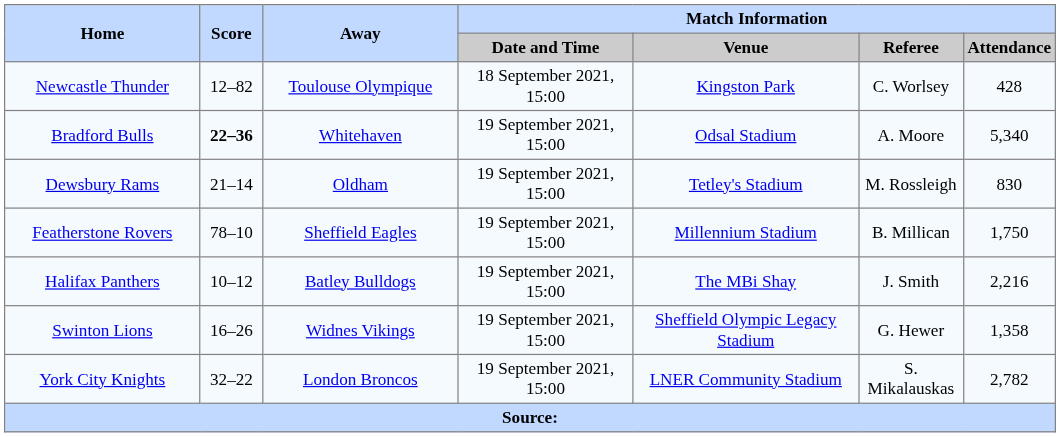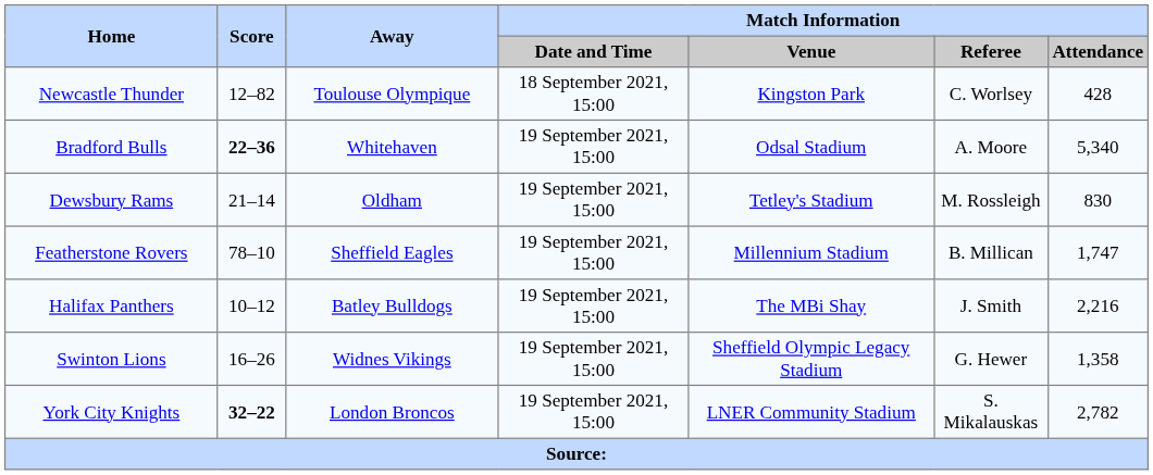 <table border=1 style="border-collapse:collapse; font-size:90%; text-align:center;" cellpadding=3 cellspacing=0 width=100%>
 <tr style="background:#c1d8ff;">
 <th scope="col" rowspan=2 width=19%>Home</th>
 <th scope="col" rowspan=2 width=6%>Score</th>
 <th scope="col" rowspan=2 width=19%>Away</th>
 <th colspan=6>Match Information</th>
 </tr>
 <tr style="background:#cccccc;">
 <th scope="col" width=17%>Date and Time</th>
 <th scope="col" width=22%>Venue</th>
 <th scope="col" width=10%>Referee</th>
 <th scope="col" width=7%>Attendance</th>
 </tr>
 <tr style="background:#f5faff;">
 <td> <a href='#'>Newcastle Thunder</a></td>
 <td>12–82</td>
 <td> <a href='#'>Toulouse Olympique</a></td>
 <td>18 September 2021, 15:00</td>
 <td><a href='#'>Kingston Park</a></td>
 <td>C. Worlsey</td>
 <td>428</td>
 </tr>
 <tr style="background:#f5faff;">
 <td> <a href='#'>Bradford Bulls</a></td>
 <td><strong>22–36</strong></td>
 <td> <a href='#'>Whitehaven</a></td>
 <td>19 September 2021, 15:00</td>
 <td><a href='#'>Odsal Stadium</a></td>
 <td>A. Moore</td>
 <td>5,340</td>
 </tr>
 <tr style="background:#f5faff;">
 <td> <a href='#'>Dewsbury Rams</a></td>
 <td>21–14</td>
 <td> <a href='#'>Oldham</a></td>
 <td>19 September 2021, 15:00</td>
 <td><a href='#'>Tetley's Stadium</a></td>
 <td>M. Rossleigh</td>
 <td>830</td>
 </tr>
 <tr style="background:#f5faff;">
 <td> <a href='#'>Featherstone Rovers</a></td>
 <td>78–10</td>
 <td> <a href='#'>Sheffield Eagles</a></td>
 <td>19 September 2021, 15:00</td>
 <td><a href='#'>Millennium Stadium</a></td>
 <td>B. Millican</td>
-<td>1,750</td>
+<td>1,747</td>
 </tr>
 <tr style="background:#f5faff;">
 <td> <a href='#'>Halifax Panthers</a></td>
 <td>10–12</td>
 <td> <a href='#'>Batley Bulldogs</a></td>
 <td>19 September 2021, 15:00</td>
 <td><a href='#'>The MBi Shay</a></td>
 <td>J. Smith</td>
 <td>2,216</td>
 </tr>
 <tr style="background:#f5faff;">
 <td> <a href='#'>Swinton Lions</a></td>
 <td>16–26</td>
 <td> <a href='#'>Widnes Vikings</a></td>
 <td>19 September 2021, 15:00</td>
 <td><a href='#'>Sheffield Olympic Legacy Stadium</a></td>
 <td>G. Hewer</td>
 <td>1,358</td>
 </tr>
 <tr style="background:#f5faff;">
 <td> <a href='#'>York City Knights</a></td>
-<td>32–22</td>
+<td><strong>32–22</strong></td>
 <td> <a href='#'>London Broncos</a></td>
 <td>19 September 2021, 15:00</td>
 <td><a href='#'>LNER Community Stadium</a></td>
 <td>S. Mikalauskas</td>
 <td>2,782</td>
 </tr>
 <tr style="background:#c1d8ff;">
 <th colspan=7>Source:</th>
 </tr>
 </table>
